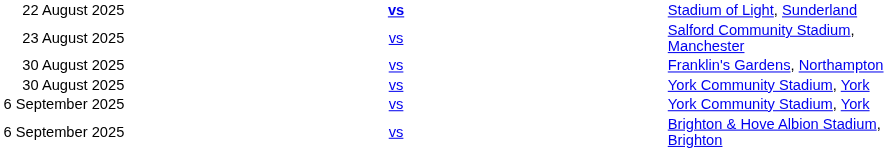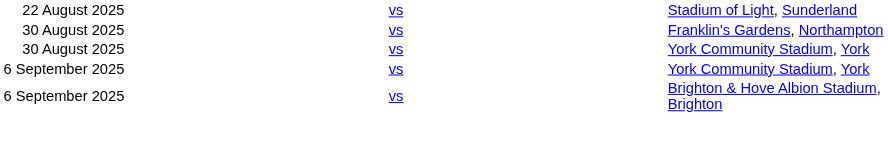 <table style="width:100%" cellspacing="1">
 <tr>
 <th width=15%></th>
 <th width=25%></th>
 <th width=10%></th>
 <th width=25%></th>
 </tr>
 <tr style=font-size:90%>
 <td align=right>22 August 2025</td>
 <td align=right></td>
-<td align=center><strong><a href='#'>vs</a></strong></td>
+<td align=center><a href='#'>vs</a></td>
 <td></td>
 <td><a href='#'>Stadium of Light</a>, <a href='#'>Sunderland</a></td>
-</tr>
-<tr style=font-size:90%>
-<td align=right>23 August 2025</td>
-<td align=right></td>
-<td align=center><a href='#'>vs</a></td>
-<td></td>
-<td><a href='#'>Salford Community Stadium</a>, <a href='#'>Manchester</a></td>
 </tr>
 <tr style=font-size:90%>
 <td align=right>30 August 2025</td>
 <td align=right></td>
 <td align=center><a href='#'>vs</a></td>
 <td></td>
 <td><a href='#'>Franklin's Gardens</a>, <a href='#'>Northampton</a></td>
 </tr>
 <tr style=font-size:90%>
 <td align=right>30 August 2025</td>
 <td align=right></td>
 <td align=center><a href='#'>vs</a></td>
 <td></td>
 <td><a href='#'>York Community Stadium</a>, <a href='#'>York</a></td>
 </tr>
 <tr style=font-size:90%>
 <td align=right>6 September 2025</td>
 <td align=right></td>
 <td align=center><a href='#'>vs</a></td>
 <td></td>
 <td><a href='#'>York Community Stadium</a>, <a href='#'>York</a></td>
 </tr>
 <tr style=font-size:90%>
 <td align=right>6 September 2025</td>
 <td align=right></td>
 <td align=center><a href='#'>vs</a></td>
 <td></td>
 <td><a href='#'>Brighton & Hove Albion Stadium</a>, <a href='#'>Brighton</a></td>
 </tr>
 </table>
